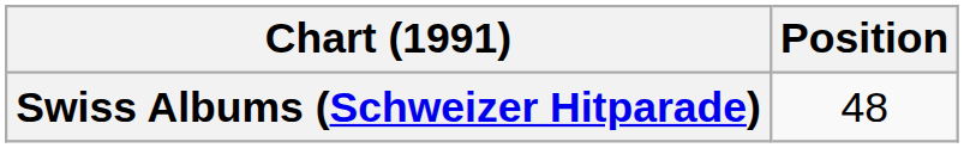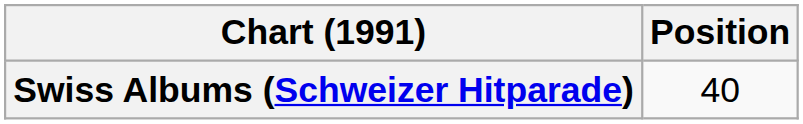 <table class="wikitable plainrowheaders" style="text-align:center">
 <tr>
 <th scope="col">Chart (1991)</th>
 <th scope="col">Position</th>
 </tr>
 <tr>
 <th scope="row">Swiss Albums (<a href='#'>Schweizer Hitparade</a>)</th>
-<td style="text-align:center">48</td>
+<td style="text-align:center">40</td>
 </tr>
 </table>
